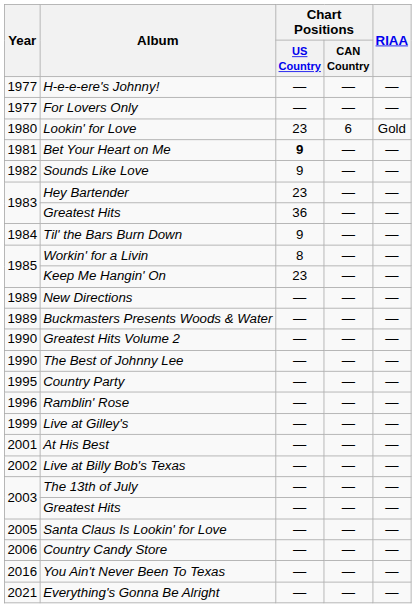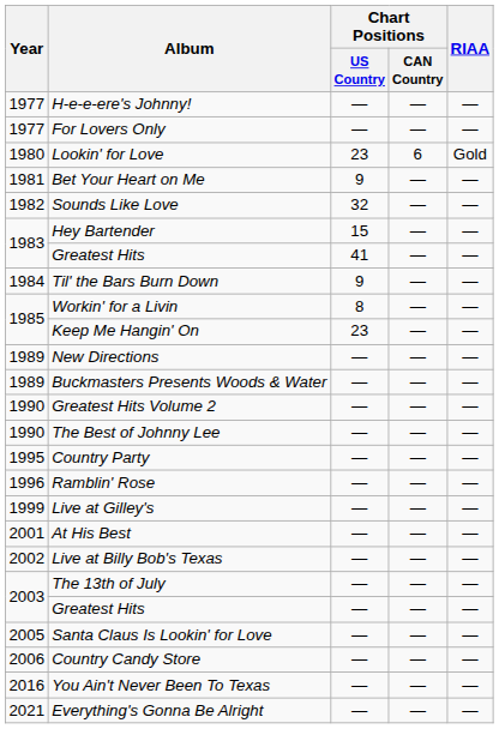 <table class="wikitable">
 <tr>
 <th rowspan="2">Year</th>
 <th rowspan="2">Album</th>
 <th colspan="2">Chart Positions</th>
 <th rowspan="2"><a href='#'>RIAA</a></th>
 </tr>
 <tr>
 <th width="40"><small><a href='#'>US Country</a></small><br></th>
 <th width="40"><small>CAN Country</small><br></th>
 </tr>
 <tr>
 <td>1977</td>
 <td><em>H-e-e-ere's Johnny!</em></td>
 <td align="center">—</td>
 <td align="center">—</td>
 <td align="center">—</td>
 </tr>
 <tr>
 <td>1977</td>
 <td><em>For Lovers Only</em></td>
 <td align="center">—</td>
 <td align="center">—</td>
 <td align="center">—</td>
 </tr>
 <tr>
 <td>1980</td>
 <td><em>Lookin' for Love</em></td>
 <td align="center">23</td>
 <td align="center">6</td>
 <td align="center">Gold</td>
 </tr>
 <tr>
 <td>1981</td>
 <td><em>Bet Your Heart on Me</em></td>
-<td align="center"><strong>9</strong></td>
+<td align="center">9</td>
 <td align="center">—</td>
 <td align="center">—</td>
 </tr>
 <tr>
 <td>1982</td>
 <td><em>Sounds Like Love</em></td>
-<td align="center">9</td>
+<td align="center">32</td>
 <td align="center">—</td>
 <td align="center">—</td>
 </tr>
 <tr>
 <td rowspan="2">1983</td>
 <td><em>Hey Bartender</em></td>
-<td align="center">23</td>
+<td align="center">15</td>
 <td align="center">—</td>
 <td align="center">—</td>
 </tr>
 <tr>
 <td><em>Greatest Hits</em></td>
-<td align="center">36</td>
+<td align="center">41</td>
 <td align="center">—</td>
 <td align="center">—</td>
 </tr>
 <tr>
 <td>1984</td>
 <td><em>Til' the Bars Burn Down</em></td>
 <td align="center">9</td>
 <td align="center">—</td>
 <td align="center">—</td>
 </tr>
 <tr>
 <td rowspan="2">1985</td>
 <td><em>Workin' for a Livin</em></td>
 <td align="center">8</td>
 <td align="center">—</td>
 <td align="center">—</td>
 </tr>
 <tr>
 <td><em>Keep Me Hangin' On</em></td>
 <td align="center">23</td>
 <td align="center">—</td>
 <td align="center">—</td>
 </tr>
 <tr>
 <td>1989</td>
 <td><em>New Directions</em></td>
 <td align="center">—</td>
 <td align="center">—</td>
 <td align="center">—</td>
 </tr>
 <tr>
 <td>1989</td>
 <td><em>Buckmasters Presents Woods & Water</em></td>
 <td align="center">—</td>
 <td align="center">—</td>
 <td align="center">—</td>
 </tr>
 <tr>
 <td>1990</td>
 <td><em>Greatest Hits Volume 2</em></td>
 <td align="center">—</td>
 <td align="center">—</td>
 <td align="center">—</td>
 </tr>
 <tr>
 <td>1990</td>
 <td><em>The Best of Johnny Lee</em></td>
 <td align="center">—</td>
 <td align="center">—</td>
 <td align="center">—</td>
 </tr>
 <tr>
 <td>1995</td>
 <td><em>Country Party</em></td>
 <td align="center">—</td>
 <td align="center">—</td>
 <td align="center">—</td>
 </tr>
 <tr>
 <td>1996</td>
 <td><em>Ramblin' Rose</em></td>
 <td align="center">—</td>
 <td align="center">—</td>
 <td align="center">—</td>
 </tr>
 <tr>
 <td>1999</td>
 <td><em>Live at Gilley's</em></td>
 <td align="center">—</td>
 <td align="center">—</td>
 <td align="center">—</td>
 </tr>
 <tr>
 <td>2001</td>
 <td><em>At His Best</em></td>
 <td align="center">—</td>
 <td align="center">—</td>
 <td align="center">—</td>
 </tr>
 <tr>
 <td>2002</td>
 <td><em>Live at Billy Bob's Texas</em></td>
 <td align="center">—</td>
 <td align="center">—</td>
 <td align="center">—</td>
 </tr>
 <tr>
 <td rowspan="2">2003</td>
 <td><em>The 13th of July</em></td>
 <td align="center">—</td>
 <td align="center">—</td>
 <td align="center">—</td>
 </tr>
 <tr>
 <td><em>Greatest Hits</em></td>
 <td align="center">—</td>
 <td align="center">—</td>
 <td align="center">—</td>
 </tr>
 <tr>
 <td>2005</td>
 <td><em>Santa Claus Is Lookin' for Love</em></td>
 <td align="center">—</td>
 <td align="center">—</td>
 <td align="center">—</td>
 </tr>
 <tr>
 <td>2006</td>
 <td><em>Country Candy Store</em></td>
 <td align="center">—</td>
 <td align="center">—</td>
 <td align="center">—</td>
 </tr>
 <tr>
 <td>2016</td>
 <td><em>You Ain't Never Been To Texas</em></td>
 <td align="center">—</td>
 <td align="center">—</td>
 <td align="center">—</td>
 </tr>
 <tr>
 <td>2021</td>
 <td><em>Everything's Gonna Be Alright</em></td>
 <td align="center">—</td>
 <td align="center">—</td>
 <td align="center">—</td>
 </tr>
 </table>
